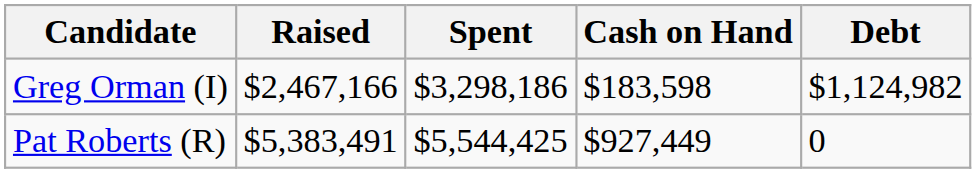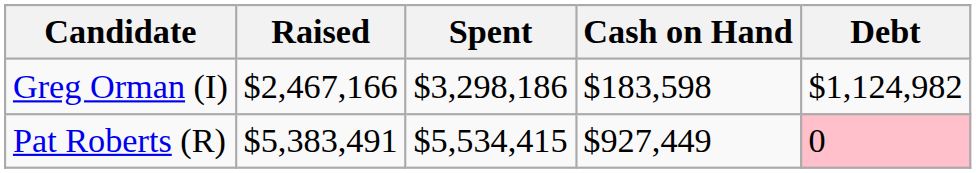 <table class="wikitable sortable">
 <tr>
 <th>Candidate</th>
 <th>Raised</th>
 <th>Spent</th>
 <th>Cash on Hand</th>
 <th>Debt</th>
 </tr>
 <tr>
 <td><a href='#'>Greg Orman</a> (I)</td>
 <td>$2,467,166</td>
 <td>$3,298,186</td>
 <td>$183,598</td>
 <td>$1,124,982</td>
 </tr>
 <tr>
 <td><a href='#'>Pat Roberts</a> (R)</td>
 <td>$5,383,491</td>
-<td>$5,544,425</td>
+<td>$5,534,415</td>
 <td>$927,449</td>
-<td>0</td>
+<td style="background: pink;">0</td>
 </tr>
 </table>
